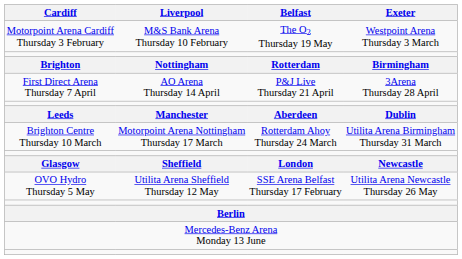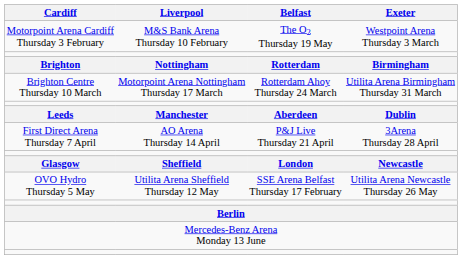 <table class="wikitable" style="text-align:center;">
 <tr>
 <th style="border-left:none; border-right:none;"> <a href='#'>Cardiff</a></th>
 <th style="border-left:none; border-right:none;"> <a href='#'>Liverpool</a></th>
 <th style="border-left:none; border-right:none;"> <a href='#'>Belfast</a></th>
 <th style="border-left:none; border-right:none;"> <a href='#'>Exeter</a></th>
 </tr>
 <tr>
 <td style="border-left:none; border-right:none;"><a href='#'>Motorpoint Arena Cardiff</a><br>Thursday 3 February</td>
 <td style="border-left:none; border-right:none;"><a href='#'>M&S Bank Arena</a><br>Thursday 10 February</td>
 <td style="border-left:none; border-right:none;"><a href='#'>The O<sub>2</sub></a><br>Thursday 19 May</td>
 <td style="border-left:none; border-right:none;"><a href='#'>Westpoint Arena</a><br>Thursday 3 March</td>
 </tr>
 <tr>
 <td style="border:none;"></td>
 <td style="border:none;"></td>
 <td style="border:none;"></td>
 <td style="border:none;"></td>
 </tr>
 <tr>
 <th style="border-left:none; border-right:none;"> <a href='#'>Brighton</a></th>
 <th style="border-left:none; border-right:none;"> <a href='#'>Nottingham</a></th>
 <th style="border-left:none; border-right:none;"> <a href='#'>Rotterdam</a></th>
 <th style="border-left:none; border-right:none;"> <a href='#'>Birmingham</a></th>
 </tr>
 <tr>
-<td style="border-left:none; border-right:none;"><a href='#'>First Direct Arena</a><br>Thursday 7 April</td>
-<td style="border-left:none; border-right:none;"><a href='#'>AO Arena</a><br>Thursday 14 April</td>
-<td style="border-left:none; border-right:none;"><a href='#'>P&J Live</a><br>Thursday 21 April</td>
-<td style="border-left:none; border-right:none;"><a href='#'>3Arena</a><br>Thursday 28 April</td>
+<td style="border-left:none; border-right:none;"><a href='#'>Brighton Centre</a><br>Thursday 10 March</td>
+<td style="border-left:none; border-right:none;"><a href='#'>Motorpoint Arena Nottingham</a><br>Thursday 17 March</td>
+<td style="border-left:none; border-right:none;"><a href='#'>Rotterdam Ahoy</a><br>Thursday 24 March</td>
+<td style="border-left:none; border-right:none;"><a href='#'>Utilita Arena Birmingham</a><br>Thursday 31 March</td>
 </tr>
 <tr>
 <td style="border:none;"></td>
 <td style="border:none;"></td>
 <td style="border:none;"></td>
 <td style="border:none;"></td>
 </tr>
 <tr>
 <th style="border-left:none; border-right:none;"> <a href='#'>Leeds</a></th>
 <th style="border-left:none; border-right:none;"> <a href='#'>Manchester</a></th>
 <th style="border-left:none; border-right:none;"> <a href='#'>Aberdeen</a></th>
 <th style="border-left:none; border-right:none;"> <a href='#'>Dublin</a></th>
 </tr>
 <tr>
-<td style="border-left:none; border-right:none;"><a href='#'>Brighton Centre</a><br>Thursday 10 March</td>
-<td style="border-left:none; border-right:none;"><a href='#'>Motorpoint Arena Nottingham</a><br>Thursday 17 March</td>
-<td style="border-left:none; border-right:none;"><a href='#'>Rotterdam Ahoy</a><br>Thursday 24 March</td>
-<td style="border-left:none; border-right:none;"><a href='#'>Utilita Arena Birmingham</a><br>Thursday 31 March</td>
+<td style="border-left:none; border-right:none;"><a href='#'>First Direct Arena</a><br>Thursday 7 April</td>
+<td style="border-left:none; border-right:none;"><a href='#'>AO Arena</a><br>Thursday 14 April</td>
+<td style="border-left:none; border-right:none;"><a href='#'>P&J Live</a><br>Thursday 21 April</td>
+<td style="border-left:none; border-right:none;"><a href='#'>3Arena</a><br>Thursday 28 April</td>
 </tr>
 <tr>
 <td style="border:none;"></td>
 <td style="border:none;"></td>
 <td style="border:none;"></td>
 <td style="border:none;"></td>
 </tr>
 <tr>
 <th style="border-left:none; border-right:none;"> <a href='#'>Glasgow</a></th>
 <th style="border-left:none; border-right:none;"> <a href='#'>Sheffield</a></th>
 <th style="border-left:none; border-right:none;"> <a href='#'>London</a></th>
 <th style="border-left:none; border-right:none;"> <a href='#'>Newcastle</a></th>
 </tr>
 <tr>
 <td style="border-left:none; border-right:none;"><a href='#'>OVO Hydro</a><br>Thursday 5 May</td>
 <td style="border-left:none; border-right:none;"><a href='#'>Utilita Arena Sheffield</a><br>Thursday 12 May</td>
 <td style="border-left:none; border-right:none;"><a href='#'>SSE Arena Belfast</a><br>Thursday 17 February</td>
 <td style="border-left:none; border-right:none;"><a href='#'>Utilita Arena Newcastle</a><br>Thursday 26 May</td>
 </tr>
 <tr>
 <td style="border:none;"></td>
 <td style="border:none;"></td>
 <td style="border:none;"></td>
 <td style="border:none;"></td>
 </tr>
 <tr>
 <th style="border-left:none; border-right:none;" colspan=4> <a href='#'>Berlin</a></th>
 </tr>
 <tr>
 <td style="border-left:none; border-right:none;" colspan=4><a href='#'>Mercedes-Benz Arena</a><br>Monday 13 June</td>
 </tr>
 <tr>
 <td style="border:none;" colspan=4></td>
 </tr>
 </table>
